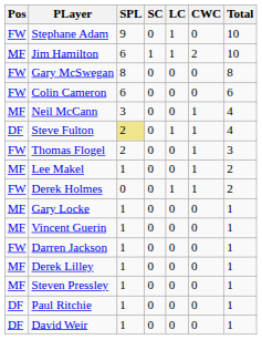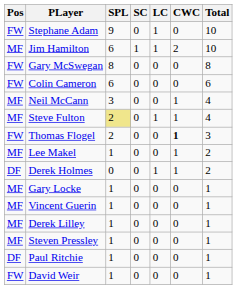 <table class="wikitable">
 <tr>
 <th>Pos</th>
 <th>PLayer</th>
 <th>SPL</th>
 <th>SC</th>
 <th>LC</th>
 <th>CWC</th>
 <th>Total</th>
 </tr>
 <tr>
 <td><a href='#'>FW</a></td>
 <td> <a href='#'>Stephane Adam</a></td>
 <td>9</td>
 <td>0</td>
 <td>1</td>
 <td>0</td>
 <td>10</td>
 </tr>
 <tr>
 <td><a href='#'>MF</a></td>
 <td> <a href='#'>Jim Hamilton</a></td>
 <td>6</td>
 <td>1</td>
 <td>1</td>
 <td>2</td>
 <td>10</td>
 </tr>
 <tr>
 <td><a href='#'>FW</a></td>
 <td> <a href='#'>Gary McSwegan</a></td>
 <td>8</td>
 <td>0</td>
 <td>0</td>
 <td>0</td>
 <td>8</td>
 </tr>
 <tr>
 <td><a href='#'>FW</a></td>
 <td> <a href='#'>Colin Cameron</a></td>
 <td>6</td>
 <td>0</td>
 <td>0</td>
 <td>0</td>
 <td>6</td>
 </tr>
 <tr>
 <td><a href='#'>MF</a></td>
 <td> <a href='#'>Neil McCann</a></td>
 <td>3</td>
 <td>0</td>
 <td>0</td>
 <td>1</td>
 <td>4</td>
 </tr>
 <tr>
-<td><a href='#'>DF</a></td>
+<td><a href='#'>MF</a></td>
 <td> <a href='#'>Steve Fulton</a></td>
 <td style="background: khaki;">2</td>
 <td>0</td>
 <td>1</td>
 <td>1</td>
 <td>4</td>
 </tr>
 <tr>
 <td><a href='#'>FW</a></td>
 <td> <a href='#'>Thomas Flogel</a></td>
 <td>2</td>
 <td>0</td>
 <td>0</td>
-<td>1</td>
+<td><strong>1</strong></td>
 <td>3</td>
 </tr>
 <tr>
 <td><a href='#'>MF</a></td>
 <td> <a href='#'>Lee Makel</a></td>
 <td>1</td>
 <td>0</td>
 <td>0</td>
 <td>1</td>
 <td>2</td>
 </tr>
 <tr>
-<td><a href='#'>FW</a></td>
+<td><a href='#'>DF</a></td>
 <td> <a href='#'>Derek Holmes</a></td>
 <td>0</td>
 <td>0</td>
 <td>1</td>
 <td>1</td>
 <td>2</td>
 </tr>
 <tr>
 <td><a href='#'>MF</a></td>
 <td> <a href='#'>Gary Locke</a></td>
 <td>1</td>
 <td>0</td>
 <td>0</td>
 <td>0</td>
 <td>1</td>
 </tr>
 <tr>
 <td><a href='#'>MF</a></td>
 <td> <a href='#'>Vincent Guerin</a></td>
-<td>1</td>
-<td>0</td>
-<td>0</td>
-<td>0</td>
-<td>1</td>
-</tr>
-<tr>
-<td><a href='#'>FW</a></td>
-<td> <a href='#'>Darren Jackson</a></td>
 <td>1</td>
 <td>0</td>
 <td>0</td>
 <td>0</td>
 <td>1</td>
 </tr>
 <tr>
 <td><a href='#'>MF</a></td>
 <td> <a href='#'>Derek Lilley</a></td>
 <td>1</td>
 <td>0</td>
 <td>0</td>
 <td>0</td>
 <td>1</td>
 </tr>
 <tr>
 <td><a href='#'>MF</a></td>
 <td> <a href='#'>Steven Pressley</a></td>
 <td>1</td>
 <td>0</td>
 <td>0</td>
 <td>0</td>
 <td>1</td>
 </tr>
 <tr>
 <td><a href='#'>DF</a></td>
 <td> <a href='#'>Paul Ritchie</a></td>
 <td>1</td>
 <td>0</td>
 <td>0</td>
 <td>0</td>
 <td>1</td>
 </tr>
 <tr>
-<td><a href='#'>DF</a></td>
+<td><a href='#'>FW</a></td>
 <td> <a href='#'>David Weir</a></td>
 <td>1</td>
 <td>0</td>
 <td>0</td>
 <td>0</td>
 <td>1</td>
 </tr>
 </table>
